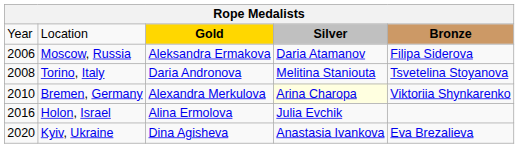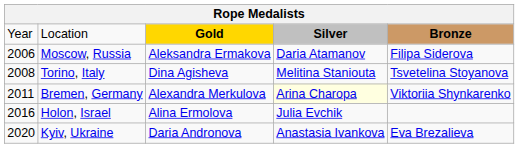 <table class="wikitable">
 <tr>
 <th colspan=5 align="center"><strong>Rope Medalists</strong></th>
 </tr>
 <tr>
 <td>Year</td>
 <td>Location</td>
 <td style="text-align:center;background-color:gold;"><strong>Gold</strong></td>
 <td style="text-align:center;background-color:silver;"><strong>Silver</strong></td>
 <td style="text-align:center;background-color:#CC9966;"><strong>Bronze</strong></td>
 </tr>
 <tr>
 <td>2006</td>
 <td> <a href='#'>Moscow</a>, <a href='#'>Russia</a></td>
 <td> <a href='#'>Aleksandra Ermakova</a></td>
 <td> <a href='#'>Daria Atamanov</a></td>
 <td> <a href='#'>Filipa Siderova</a></td>
 </tr>
 <tr>
 <td>2008</td>
 <td> <a href='#'>Torino</a>, <a href='#'>Italy</a></td>
-<td> <a href='#'>Daria Andronova</a></td>
+<td> <a href='#'>Dina Agisheva</a></td>
 <td> <a href='#'>Melitina Staniouta</a></td>
 <td> <a href='#'>Tsvetelina Stoyanova</a></td>
 </tr>
 <tr>
-<td>2010</td>
+<td>2011</td>
 <td> <a href='#'>Bremen</a>, <a href='#'>Germany</a></td>
 <td> <a href='#'>Alexandra Merkulova</a></td>
 <td style="background: lightyellow;"> <a href='#'>Arina Charopa</a></td>
 <td> <a href='#'>Viktoriia Shynkarenko</a></td>
 </tr>
 <tr>
 <td>2016</td>
 <td> <a href='#'>Holon</a>, <a href='#'>Israel</a></td>
 <td> <a href='#'>Alina Ermolova</a></td>
 <td> <a href='#'>Julia Evchik</a></td>
 <td></td>
 </tr>
 <tr>
 <td>2020</td>
 <td> <a href='#'>Kyiv</a>, <a href='#'>Ukraine</a></td>
-<td> <a href='#'>Dina Agisheva</a></td>
+<td> <a href='#'>Daria Andronova</a></td>
 <td> <a href='#'>Anastasia Ivankova</a></td>
 <td> <a href='#'>Eva Brezalieva</a></td>
 </tr>
 </table>
